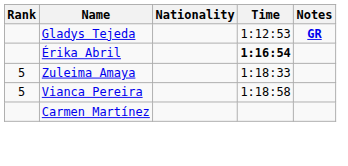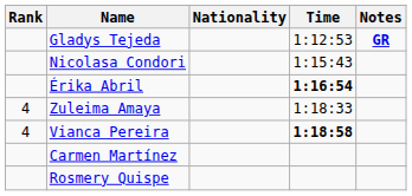 <table class="wikitable sortable" style="text-align:center">
 <tr>
 <th>Rank</th>
 <th>Name</th>
 <th>Nationality</th>
 <th>Time</th>
 <th>Notes</th>
 </tr>
 <tr>
 <td></td>
 <td align=left><a href='#'>Gladys Tejeda</a></td>
 <td align=left></td>
 <td>1:12:53</td>
 <td><strong><a href='#'>GR</a></strong></td>
 </tr>
 <tr>
 <td></td>
+<td align=left><a href='#'>Nicolasa Condori</a></td>
+<td align=left></td>
+<td>1:15:43</td>
+<td></td>
+</tr>
+<tr>
+<td></td>
 <td align=left><a href='#'>Érika Abril</a></td>
 <td align=left></td>
 <td><strong>1:16:54</strong></td>
 <td></td>
 </tr>
 <tr>
-<td>5</td>
+<td>4</td>
 <td align=left><a href='#'>Zuleima Amaya</a></td>
 <td align=left></td>
 <td>1:18:33</td>
 <td></td>
 </tr>
 <tr>
-<td>5</td>
+<td>4</td>
 <td align=left><a href='#'>Vianca Pereira</a></td>
 <td align=left></td>
-<td>1:18:58</td>
+<td><strong>1:18:58</strong></td>
 <td></td>
 </tr>
 <tr>
 <td></td>
 <td align=left><a href='#'>Carmen Martínez</a></td>
 <td align=left></td>
 <td></td>
 <td></td>
 </tr>
+<tr>
+<td></td>
+<td align=left><a href='#'>Rosmery Quispe</a></td>
+<td align=left></td>
+<td></td>
+<td></td>
+</tr>
 </table>
